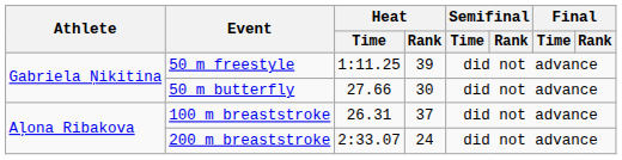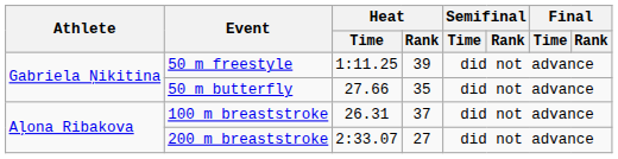 <table class=wikitable style="font-size:90%">
 <tr>
 <th rowspan="2">Athlete</th>
 <th rowspan="2">Event</th>
 <th colspan="2">Heat</th>
 <th colspan="2">Semifinal</th>
 <th colspan="2">Final</th>
 </tr>
 <tr style="font-size:95%">
 <th>Time</th>
 <th>Rank</th>
 <th>Time</th>
 <th>Rank</th>
 <th>Time</th>
 <th>Rank</th>
 </tr>
 <tr align=center>
 <td align=left rowspan=2><a href='#'>Gabriela Ņikitina</a></td>
 <td align=left><a href='#'>50 m freestyle</a></td>
 <td>1:11.25</td>
 <td>39</td>
 <td colspan=4>did not advance</td>
 </tr>
 <tr align=center>
 <td align=left><a href='#'>50 m butterfly</a></td>
 <td>27.66</td>
-<td>30</td>
+<td>35</td>
 <td colspan=4>did not advance</td>
 </tr>
 <tr align=center>
 <td align=left rowspan=2><a href='#'>Aļona Ribakova</a></td>
 <td align=left><a href='#'>100 m breaststroke</a></td>
 <td>26.31</td>
 <td>37</td>
 <td colspan=4>did not advance</td>
 </tr>
 <tr align=center>
 <td align=left><a href='#'>200 m breaststroke</a></td>
 <td>2:33.07</td>
-<td>24</td>
+<td>27</td>
 <td colspan=4>did not advance</td>
 </tr>
 </table>
